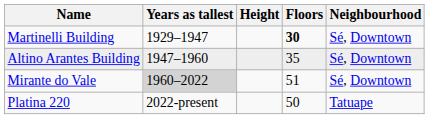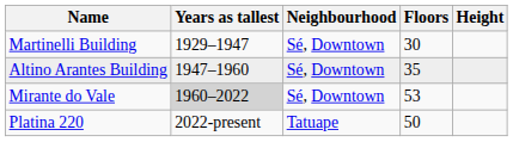 <table class="wikitable sortable">
 <tr>
 <th>Name</th>
 <th>Years as tallest</th>
+<th>Neighbourhood</th>
+<th>Floors</th>
 <th>Height</th>
-<th>Floors</th>
-<th>Neighbourhood</th>
 </tr>
 <tr>
 <td><a href='#'>Martinelli Building</a></td>
 <td>1929–1947</td>
+<td><a href='#'>Sé</a>, <a href='#'>Downtown</a></td>
+<td>30</td>
 <td></td>
-<td><strong>30</strong></td>
-<td><a href='#'>Sé</a>, <a href='#'>Downtown</a></td>
 </tr>
 <tr bgcolor=#eeeeee>
 <td><a href='#'>Altino Arantes Building</a></td>
 <td>1947–1960</td>
+<td><a href='#'>Sé</a>, <a href='#'>Downtown</a></td>
+<td>35</td>
 <td></td>
-<td>35</td>
-<td><a href='#'>Sé</a>, <a href='#'>Downtown</a></td>
 </tr>
 <tr>
 <td><a href='#'>Mirante do Vale</a></td>
 <td style="background: lightgrey;">1960–2022</td>
+<td><a href='#'>Sé</a>, <a href='#'>Downtown</a></td>
+<td>53</td>
 <td></td>
-<td>51</td>
-<td><a href='#'>Sé</a>, <a href='#'>Downtown</a></td>
 </tr>
 <tr>
 <td><a href='#'>Platina 220</a></td>
 <td>2022-present</td>
+<td><a href='#'>Tatuape</a></td>
+<td>50</td>
 <td></td>
-<td>50</td>
-<td><a href='#'>Tatuape</a></td>
 </tr>
 </table>
